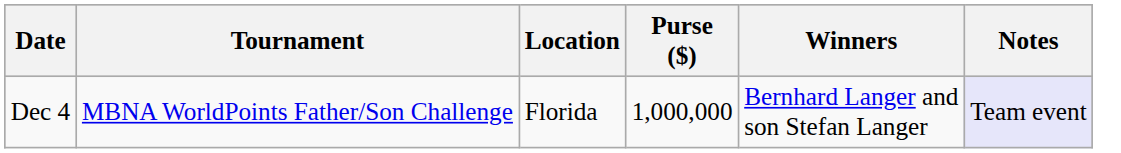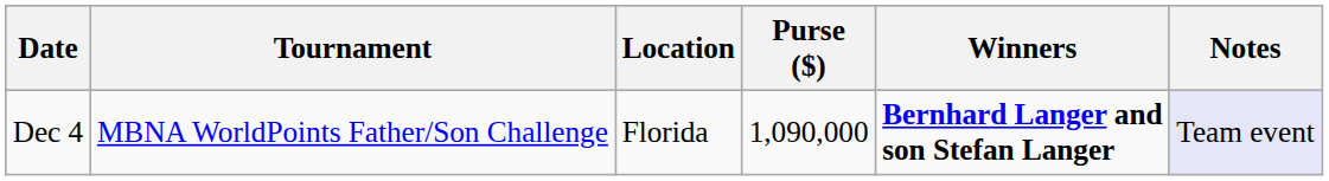 <table class="wikitable" style="font-size:95%">
 <tr>
 <th>Date</th>
 <th>Tournament</th>
 <th>Location</th>
 <th>Purse<br>($)</th>
 <th>Winners</th>
 <th>Notes</th>
 </tr>
 <tr>
 <td>Dec 4</td>
 <td><a href='#'>MBNA WorldPoints Father/Son Challenge</a></td>
 <td>Florida</td>
-<td align=right>1,000,000</td>
-<td> <a href='#'>Bernhard Langer</a> and<br>son Stefan Langer</td>
+<td align=right>1,090,000</td>
+<td><strong> <a href='#'>Bernhard Langer</a> and<br>son Stefan Langer</strong></td>
 <td style="background: lavender;">Team event</td>
 </tr>
 </table>
